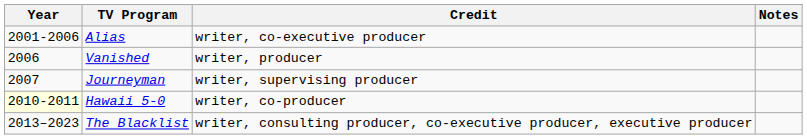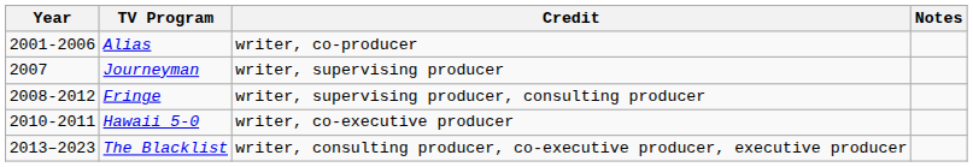 <table class="wikitable">
 <tr>
 <th>Year</th>
 <th>TV Program</th>
 <th>Credit</th>
 <th>Notes</th>
 </tr>
 <tr>
 <td>2001-2006</td>
 <td><em><a href='#'>Alias</a></em></td>
-<td>writer, co-executive producer</td>
-<td></td>
-</tr>
-<tr>
-<td>2006</td>
-<td><em><a href='#'>Vanished</a></em></td>
-<td>writer, producer</td>
+<td>writer, co-producer</td>
 <td></td>
 </tr>
 <tr>
 <td>2007</td>
 <td><a href='#'><em>Journeyman</em></a></td>
 <td>writer, supervising producer</td>
 <td></td>
 </tr>
 <tr>
-<td style="background: lightyellow;">2010-2011</td>
+<td>2008-2012</td>
+<td><em><a href='#'>Fringe</a></em></td>
+<td>writer, supervising producer, consulting producer</td>
+<td></td>
+</tr>
+<tr>
+<td>2010-2011</td>
 <td><em><a href='#'>Hawaii 5-0</a></em></td>
-<td>writer, co-producer</td>
+<td>writer, co-executive producer</td>
 <td></td>
 </tr>
 <tr>
 <td>2013–2023</td>
 <td><a href='#'><em>The Blacklist</em></a></td>
 <td>writer, consulting producer, co-executive producer, executive producer</td>
 <td></td>
 </tr>
 </table>
